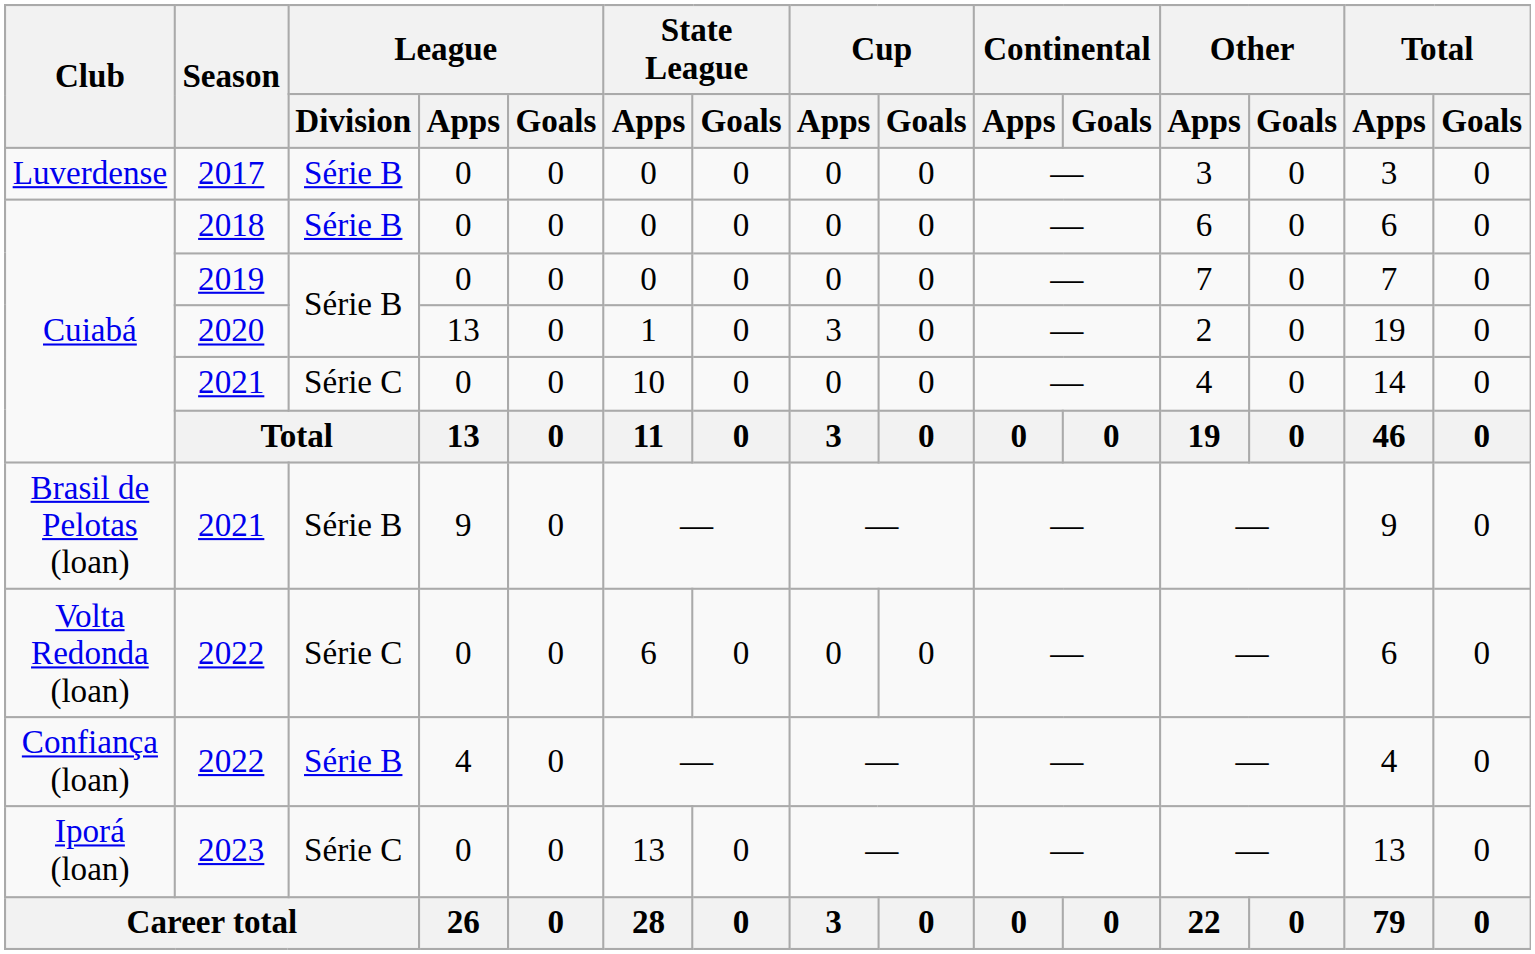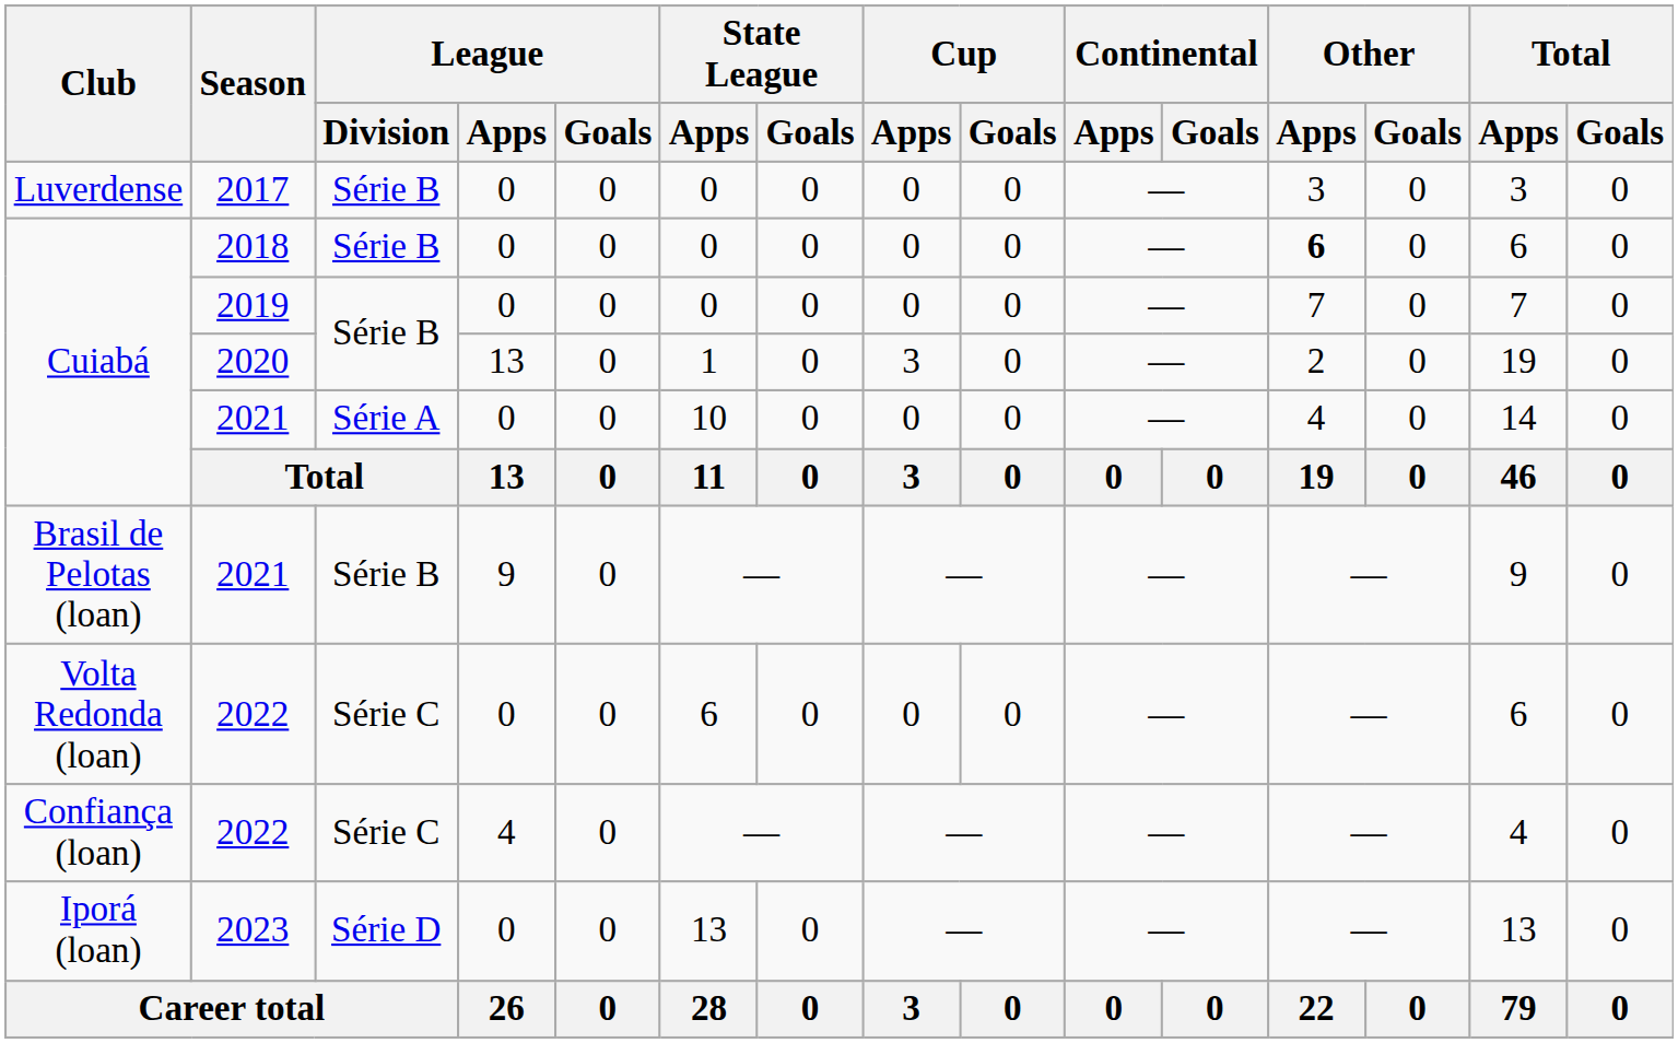 <table class="wikitable" style="text-align: center">
 <tr>
 <th rowspan="2">Club</th>
 <th rowspan="2">Season</th>
 <th colspan="3">League</th>
 <th colspan="2">State League</th>
 <th colspan="2">Cup</th>
 <th colspan="2">Continental</th>
 <th colspan="2">Other</th>
 <th colspan="2">Total</th>
 </tr>
 <tr>
 <th>Division</th>
 <th>Apps</th>
 <th>Goals</th>
 <th>Apps</th>
 <th>Goals</th>
 <th>Apps</th>
 <th>Goals</th>
 <th>Apps</th>
 <th>Goals</th>
 <th>Apps</th>
 <th>Goals</th>
 <th>Apps</th>
 <th>Goals</th>
 </tr>
 <tr>
 <td><a href='#'>Luverdense</a></td>
 <td><a href='#'>2017</a></td>
 <td><a href='#'>Série B</a></td>
 <td>0</td>
 <td>0</td>
 <td>0</td>
 <td>0</td>
 <td>0</td>
 <td>0</td>
 <td colspan="2">—</td>
 <td>3</td>
 <td>0</td>
 <td>3</td>
 <td>0</td>
 </tr>
 <tr>
 <td rowspan="5"><a href='#'>Cuiabá</a></td>
 <td><a href='#'>2018</a></td>
 <td><a href='#'>Série B</a></td>
 <td>0</td>
 <td>0</td>
 <td>0</td>
 <td>0</td>
 <td>0</td>
 <td>0</td>
 <td colspan="2">—</td>
-<td>6</td>
+<td><strong>6</strong></td>
 <td>0</td>
 <td>6</td>
 <td>0</td>
 </tr>
 <tr>
 <td><a href='#'>2019</a></td>
 <td rowspan="2">Série B</td>
 <td>0</td>
 <td>0</td>
 <td>0</td>
 <td>0</td>
 <td>0</td>
 <td>0</td>
 <td colspan="2">—</td>
 <td>7</td>
 <td>0</td>
 <td>7</td>
 <td>0</td>
 </tr>
 <tr>
 <td><a href='#'>2020</a></td>
 <td>13</td>
 <td>0</td>
 <td>1</td>
 <td>0</td>
 <td>3</td>
 <td>0</td>
 <td colspan="2">—</td>
 <td>2</td>
 <td>0</td>
 <td>19</td>
 <td>0</td>
 </tr>
 <tr>
 <td><a href='#'>2021</a></td>
-<td>Série C</td>
+<td><a href='#'>Série A</a></td>
 <td>0</td>
 <td>0</td>
 <td>10</td>
 <td>0</td>
 <td>0</td>
 <td>0</td>
 <td colspan="2">—</td>
 <td>4</td>
 <td>0</td>
 <td>14</td>
 <td>0</td>
 </tr>
 <tr>
 <th colspan="2">Total</th>
 <th>13</th>
 <th>0</th>
 <th>11</th>
 <th>0</th>
 <th>3</th>
 <th>0</th>
 <th>0</th>
 <th>0</th>
 <th>19</th>
 <th>0</th>
 <th>46</th>
 <th>0</th>
 </tr>
 <tr>
 <td><a href='#'>Brasil de Pelotas</a> (loan)</td>
 <td><a href='#'>2021</a></td>
 <td>Série B</td>
 <td>9</td>
 <td>0</td>
 <td colspan="2">—</td>
 <td colspan="2">—</td>
 <td colspan="2">—</td>
 <td colspan="2">—</td>
 <td>9</td>
 <td>0</td>
 </tr>
 <tr>
 <td><a href='#'>Volta Redonda</a> (loan)</td>
 <td><a href='#'>2022</a></td>
 <td>Série C</td>
 <td>0</td>
 <td>0</td>
 <td>6</td>
 <td>0</td>
 <td>0</td>
 <td>0</td>
 <td colspan="2">—</td>
 <td colspan="2">—</td>
 <td>6</td>
 <td>0</td>
 </tr>
 <tr>
 <td><a href='#'>Confiança</a> (loan)</td>
 <td><a href='#'>2022</a></td>
-<td><a href='#'>Série B</a></td>
+<td>Série C</td>
 <td>4</td>
 <td>0</td>
 <td colspan="2">—</td>
 <td colspan="2">—</td>
 <td colspan="2">—</td>
 <td colspan="2">—</td>
 <td>4</td>
 <td>0</td>
 </tr>
 <tr>
 <td><a href='#'>Iporá</a> (loan)</td>
 <td><a href='#'>2023</a></td>
-<td>Série C</td>
+<td><a href='#'>Série D</a></td>
 <td>0</td>
 <td>0</td>
 <td>13</td>
 <td>0</td>
 <td colspan="2">—</td>
 <td colspan="2">—</td>
 <td colspan="2">—</td>
 <td>13</td>
 <td>0</td>
 </tr>
 <tr>
 <th colspan="3">Career total</th>
 <th>26</th>
 <th>0</th>
 <th>28</th>
 <th>0</th>
 <th>3</th>
 <th>0</th>
 <th>0</th>
 <th>0</th>
 <th>22</th>
 <th>0</th>
 <th>79</th>
 <th>0</th>
 </tr>
 </table>
